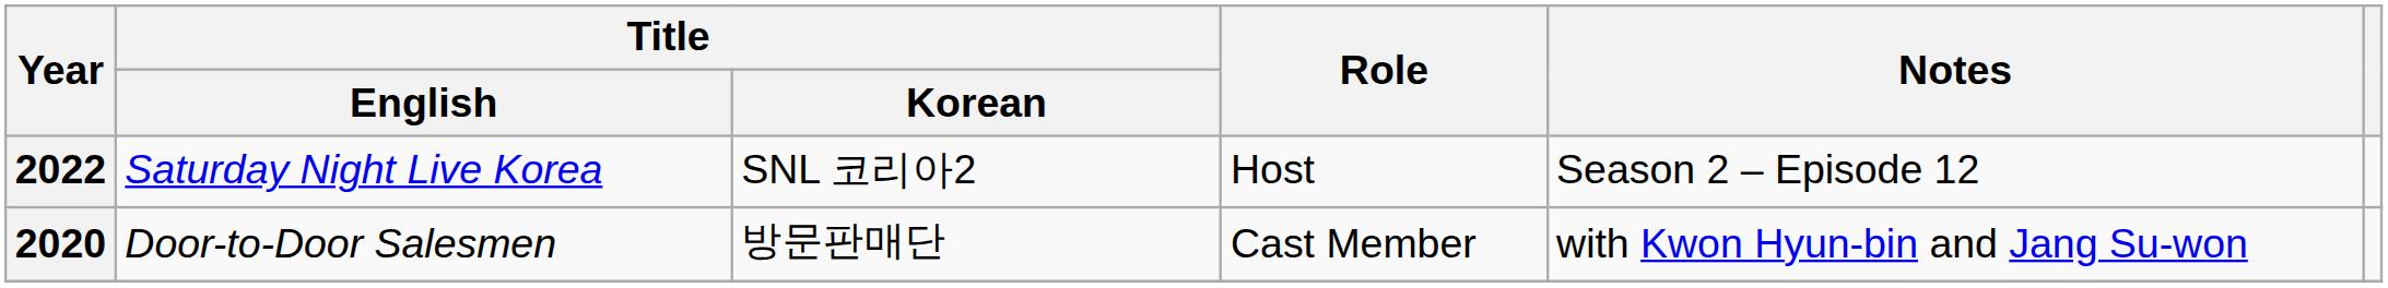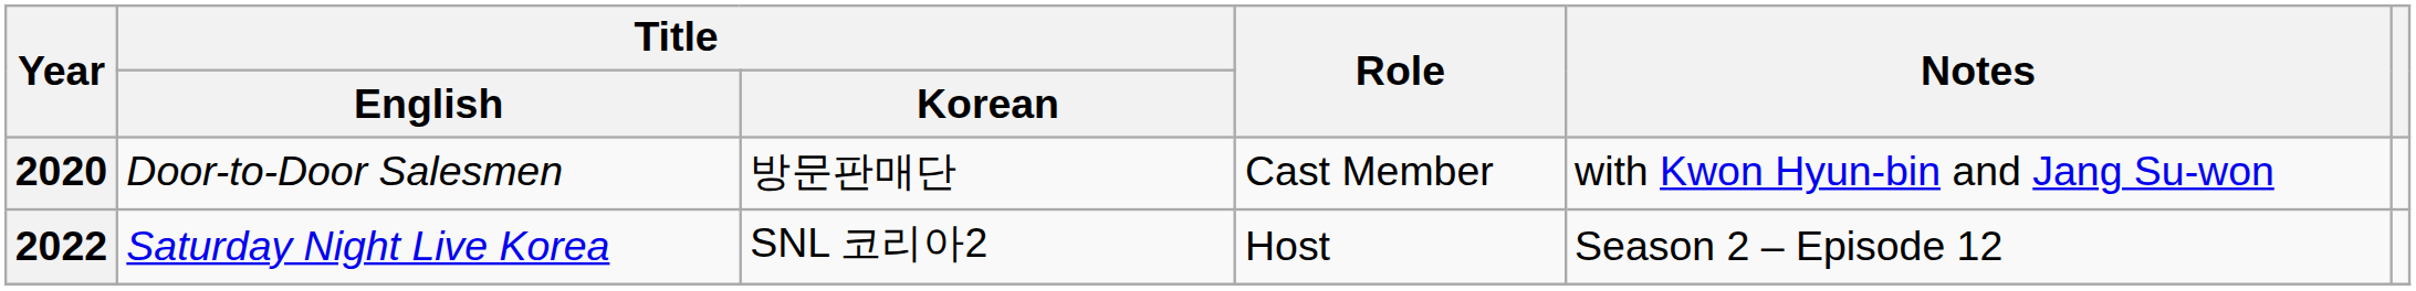 <table class="wikitable sortable plainrowheaders">
 <tr>
 <th scope="col" rowspan="2">Year</th>
 <th scope="col" colspan="2">Title</th>
 <th scope="col" rowspan="2" style="width:7.5em;">Role</th>
 <th scope="col" rowspan="2" style="width:19.5em;">Notes</th>
 <th scope="col" rowspan="2" class="unsortable"></th>
 </tr>
 <tr>
 <th scope="col" style="width:14.6em;">English</th>
 <th scope="col" style="width:11.5em;">Korean</th>
 </tr>
 <tr>
+<th scope="row">2020</th>
+<td><em>Door-to-Door Salesmen</em></td>
+<td>방문판매단</td>
+<td>Cast Member</td>
+<td>with <a href='#'>Kwon Hyun-bin</a> and <a href='#'>Jang Su-won</a></td>
+<td style="text-align:center"></td>
+</tr>
+<tr>
 <th scope="row">2022</th>
 <td><em><a href='#'>Saturday Night Live Korea</a></em></td>
 <td>SNL 코리아2</td>
 <td>Host</td>
 <td>Season 2 – Episode 12</td>
 <td style="text-align:center"></td>
 </tr>
 <tr>
-<th scope="row">2020</th>
-<td><em>Door-to-Door Salesmen</em></td>
-<td>방문판매단</td>
-<td>Cast Member</td>
-<td>with <a href='#'>Kwon Hyun-bin</a> and <a href='#'>Jang Su-won</a></td>
-<td style="text-align:center"></td>
-</tr>
-<tr>
 </tr>
 </table>
